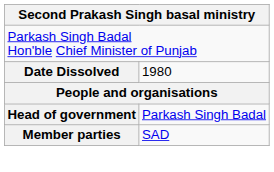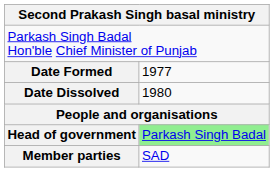 <table class="wikitable">
 <tr>
 <th colspan="2">Second Prakash Singh basal ministry</th>
 </tr>
 <tr>
 <td colspan="2"><a href='#'>Parkash Singh Badal</a><br><a href='#'>Hon'ble</a> <a href='#'>Chief Minister of Punjab</a></td>
+</tr>
+<tr>
+<th>Date Formed</th>
+<td>1977</td>
 </tr>
 <tr>
 <th>Date Dissolved</th>
 <td>1980</td>
 </tr>
 <tr>
 <th colspan="2">People and organisations</th>
 </tr>
 <tr>
 <th>Head of government</th>
-<td><a href='#'>Parkash Singh Badal</a></td>
+<td style="background: lightgreen;"><a href='#'>Parkash Singh Badal</a></td>
 </tr>
 <tr>
 <th>Member parties</th>
 <td><a href='#'>SAD</a></td>
 </tr>
 </table>
